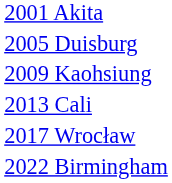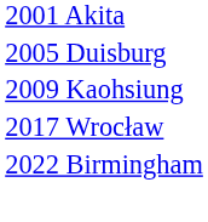 <table>
 <tr>
 <td><a href='#'>2001 Akita</a></td>
 <td></td>
 <td></td>
 <td></td>
 <td></td>
 </tr>
 <tr>
 <td><a href='#'>2005 Duisburg</a></td>
 <td></td>
 <td></td>
 <td></td>
 <td></td>
 </tr>
 <tr>
 <td><a href='#'>2009 Kaohsiung</a></td>
 <td></td>
 <td></td>
 <td></td>
 <td></td>
 </tr>
 <tr>
-<td><a href='#'>2013 Cali</a></td>
-<td></td>
-<td></td>
-<td></td>
-<td></td>
-</tr>
-<tr>
 <td><a href='#'>2017 Wrocław</a></td>
 <td></td>
 <td></td>
 <td></td>
 </tr>
 <tr>
 <td><a href='#'>2022 Birmingham</a></td>
 <td></td>
 <td></td>
 <td></td>
 <td></td>
 </tr>
 </table>
